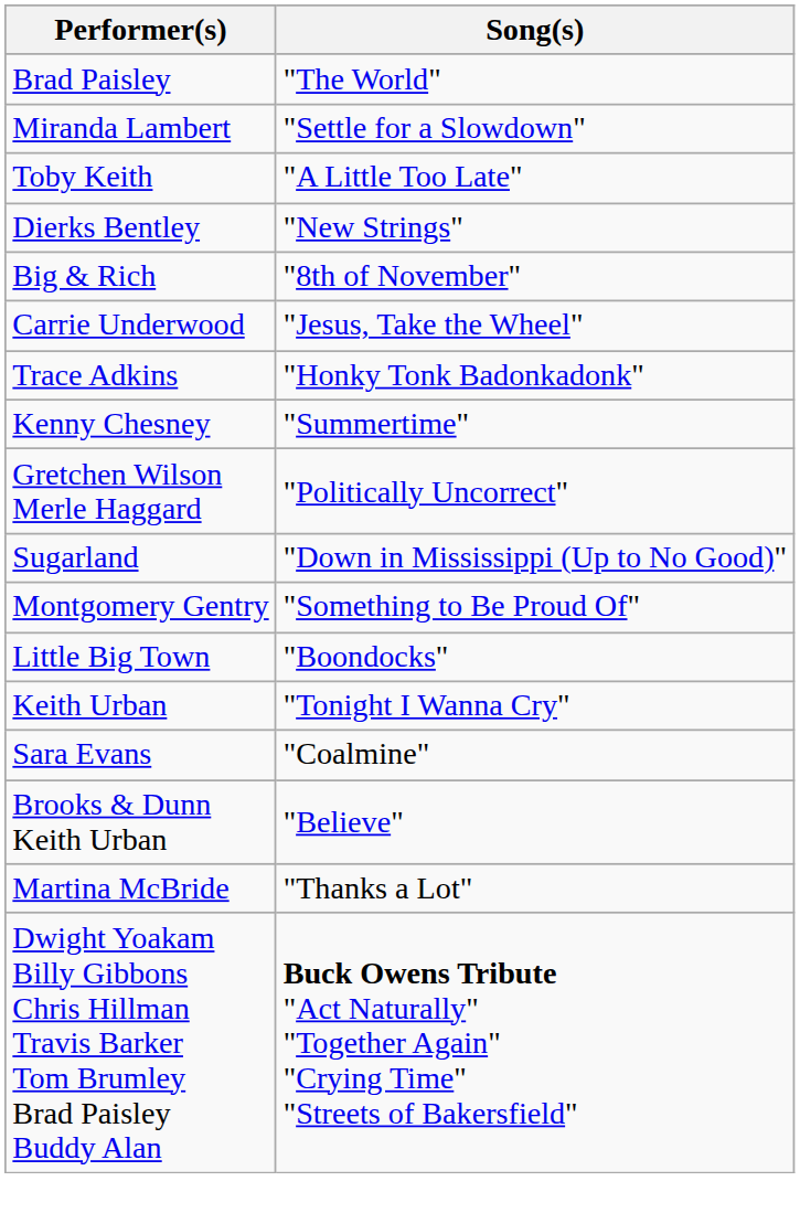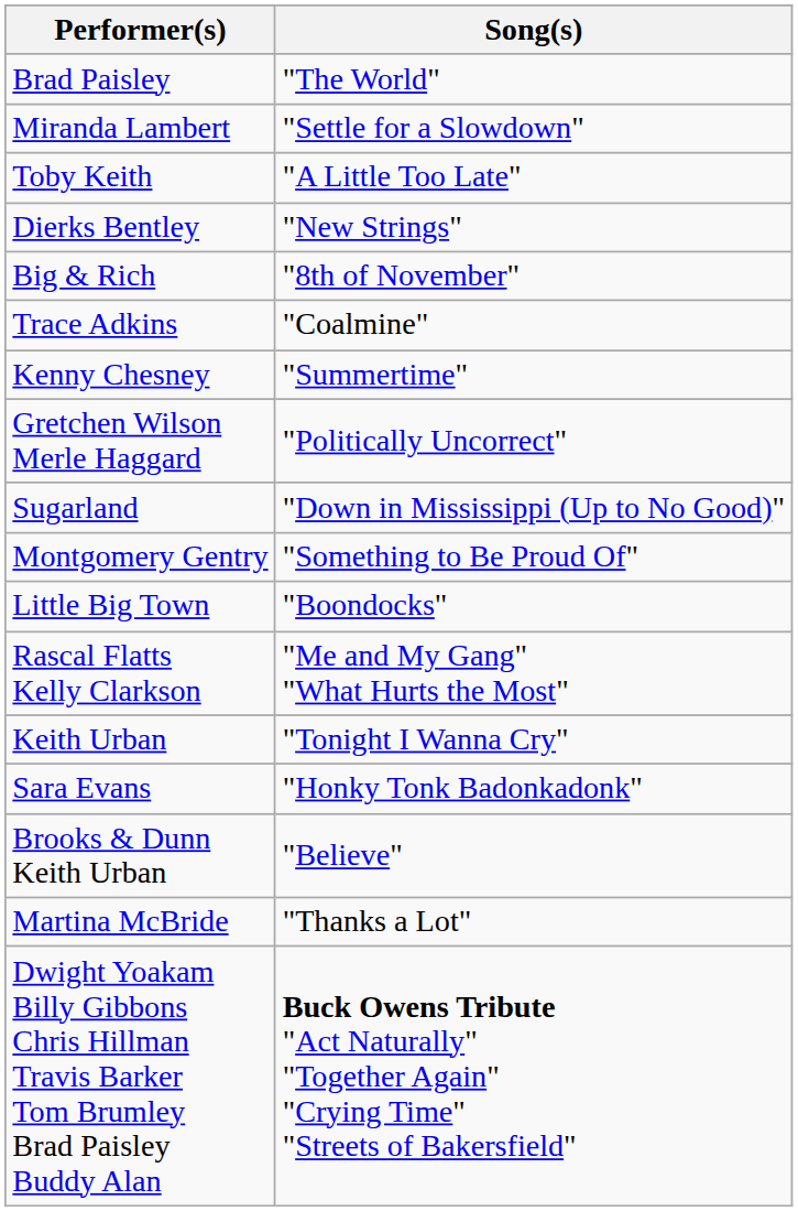 <table class="wikitable">
 <tr>
 <th>Performer(s)</th>
 <th>Song(s)</th>
 </tr>
 <tr>
 <td><a href='#'>Brad Paisley</a></td>
 <td>"<a href='#'>The World</a>"</td>
 </tr>
 <tr>
 <td><a href='#'>Miranda Lambert</a></td>
 <td>"<a href='#'>Settle for a Slowdown</a>"</td>
 </tr>
 <tr>
 <td><a href='#'>Toby Keith</a></td>
 <td>"<a href='#'>A Little Too Late</a>"</td>
 </tr>
 <tr>
 <td><a href='#'>Dierks Bentley</a></td>
 <td>"<a href='#'>New Strings</a>"</td>
 </tr>
 <tr>
 <td><a href='#'>Big & Rich</a></td>
 <td>"<a href='#'>8th of November</a>"</td>
 </tr>
 <tr>
-<td><a href='#'>Carrie Underwood</a></td>
-<td>"<a href='#'>Jesus, Take the Wheel</a>"</td>
-</tr>
-<tr>
 <td><a href='#'>Trace Adkins</a></td>
-<td>"<a href='#'>Honky Tonk Badonkadonk</a>"</td>
+<td>"Coalmine"</td>
 </tr>
 <tr>
 <td><a href='#'>Kenny Chesney</a></td>
 <td>"<a href='#'>Summertime</a>"</td>
 </tr>
 <tr>
 <td><a href='#'>Gretchen Wilson</a><br><a href='#'>Merle Haggard</a></td>
 <td>"<a href='#'>Politically Uncorrect</a>"</td>
 </tr>
 <tr>
 <td><a href='#'>Sugarland</a></td>
 <td>"<a href='#'>Down in Mississippi (Up to No Good)</a>"</td>
 </tr>
 <tr>
 <td><a href='#'>Montgomery Gentry</a></td>
 <td>"<a href='#'>Something to Be Proud Of</a>"</td>
 </tr>
 <tr>
 <td><a href='#'>Little Big Town</a></td>
 <td>"<a href='#'>Boondocks</a>"</td>
 </tr>
 <tr>
+<td><a href='#'>Rascal Flatts</a><br><a href='#'>Kelly Clarkson</a></td>
+<td>"<a href='#'>Me and My Gang</a>"<br>"<a href='#'>What Hurts the Most</a>"</td>
+</tr>
+<tr>
 <td><a href='#'>Keith Urban</a></td>
 <td>"<a href='#'>Tonight I Wanna Cry</a>"</td>
 </tr>
 <tr>
 <td><a href='#'>Sara Evans</a></td>
-<td>"Coalmine"</td>
+<td>"<a href='#'>Honky Tonk Badonkadonk</a>"</td>
 </tr>
 <tr>
 <td><a href='#'>Brooks & Dunn</a><br>Keith Urban</td>
 <td>"<a href='#'>Believe</a>"</td>
 </tr>
 <tr>
 <td><a href='#'>Martina McBride</a></td>
 <td>"Thanks a Lot"</td>
 </tr>
 <tr>
 <td><a href='#'>Dwight Yoakam</a><br><a href='#'>Billy Gibbons</a><br><a href='#'>Chris Hillman</a><br><a href='#'>Travis Barker</a><br><a href='#'>Tom Brumley</a><br>Brad Paisley<br><a href='#'>Buddy Alan</a></td>
 <td><strong>Buck Owens Tribute</strong><br>"<a href='#'>Act Naturally</a>"<br>"<a href='#'>Together Again</a>"<br>"<a href='#'>Crying Time</a>"<br>"<a href='#'>Streets of Bakersfield</a>"</td>
 </tr>
 </table>
